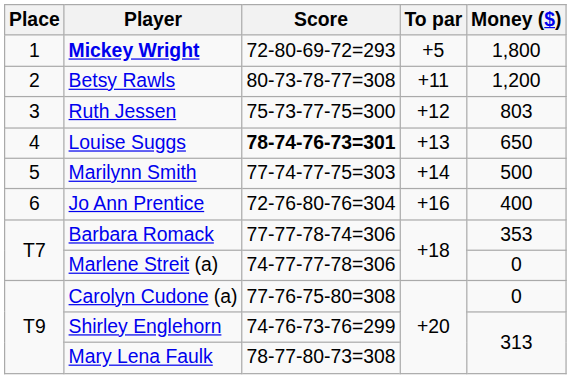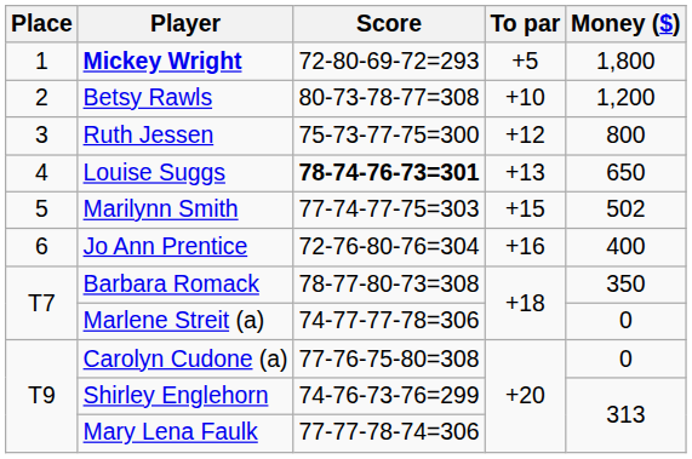 <table class="wikitable">
 <tr>
 <th>Place</th>
 <th>Player</th>
 <th>Score</th>
 <th>To par</th>
 <th>Money (<a href='#'>$</a>)</th>
 </tr>
 <tr>
 <td align=center>1</td>
 <td> <strong><a href='#'>Mickey Wright</a></strong></td>
 <td>72-80-69-72=293</td>
 <td align=center>+5</td>
 <td align=center>1,800</td>
 </tr>
 <tr>
 <td align=center>2</td>
 <td> <a href='#'>Betsy Rawls</a></td>
 <td>80-73-78-77=308</td>
-<td align=center>+11</td>
+<td align=center>+10</td>
 <td align=center>1,200</td>
 </tr>
 <tr>
 <td align=center>3</td>
 <td> <a href='#'>Ruth Jessen</a></td>
 <td>75-73-77-75=300</td>
 <td align=center>+12</td>
-<td align=center>803</td>
+<td align=center>800</td>
 </tr>
 <tr>
 <td align=center>4</td>
 <td> <a href='#'>Louise Suggs</a></td>
 <td><strong>78-74-76-73=301</strong></td>
 <td align=center>+13</td>
 <td align=center>650</td>
 </tr>
 <tr>
 <td align=center>5</td>
 <td> <a href='#'>Marilynn Smith</a></td>
 <td>77-74-77-75=303</td>
-<td align=center>+14</td>
-<td align=center>500</td>
+<td align=center>+15</td>
+<td align=center>502</td>
 </tr>
 <tr>
 <td align=center>6</td>
 <td> <a href='#'>Jo Ann Prentice</a></td>
 <td>72-76-80-76=304</td>
 <td align=center>+16</td>
 <td align=center>400</td>
 </tr>
 <tr>
 <td align=center rowspan=2>T7</td>
 <td> <a href='#'>Barbara Romack</a></td>
-<td>77-77-78-74=306</td>
+<td>78-77-80-73=308</td>
 <td align=center rowspan=2>+18</td>
-<td align=center>353</td>
+<td align=center>350</td>
 </tr>
 <tr>
 <td> <a href='#'>Marlene Streit</a> (a)</td>
 <td>74-77-77-78=306</td>
 <td align=center>0</td>
 </tr>
 <tr>
 <td align=center rowspan=3>T9</td>
 <td> <a href='#'>Carolyn Cudone</a> (a)</td>
 <td>77-76-75-80=308</td>
 <td align=center rowspan=3>+20</td>
 <td align=center>0</td>
 </tr>
 <tr>
 <td> <a href='#'>Shirley Englehorn</a></td>
 <td>74-76-73-76=299</td>
 <td align=center rowspan=2>313</td>
 </tr>
 <tr>
 <td> <a href='#'>Mary Lena Faulk</a></td>
-<td>78-77-80-73=308</td>
+<td>77-77-78-74=306</td>
 </tr>
 </table>
